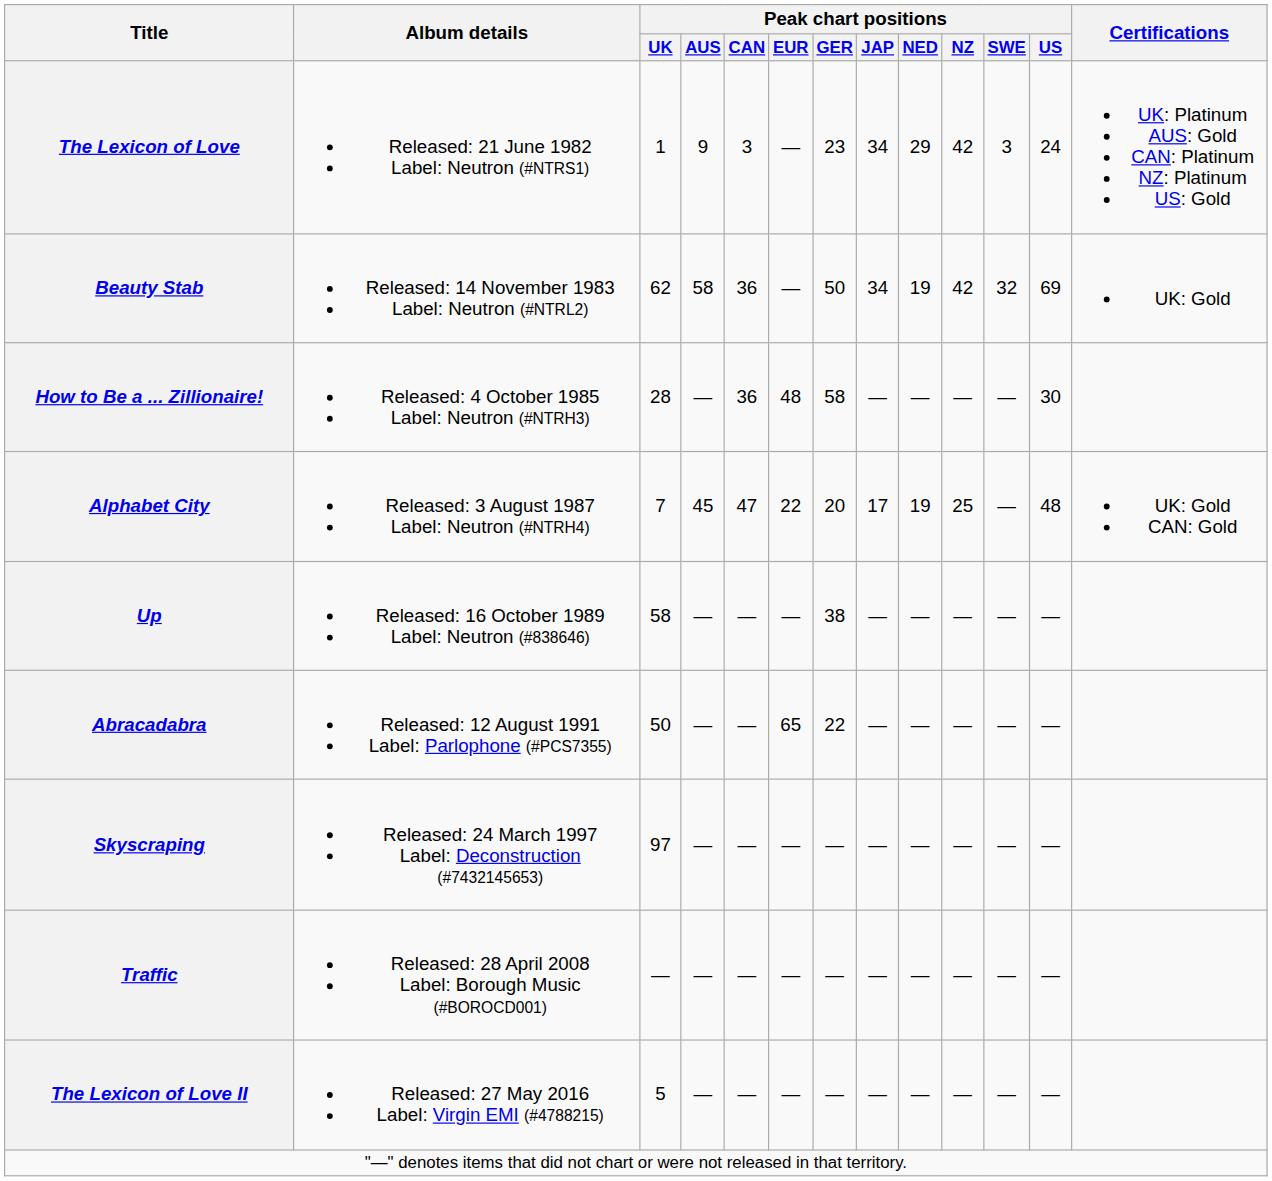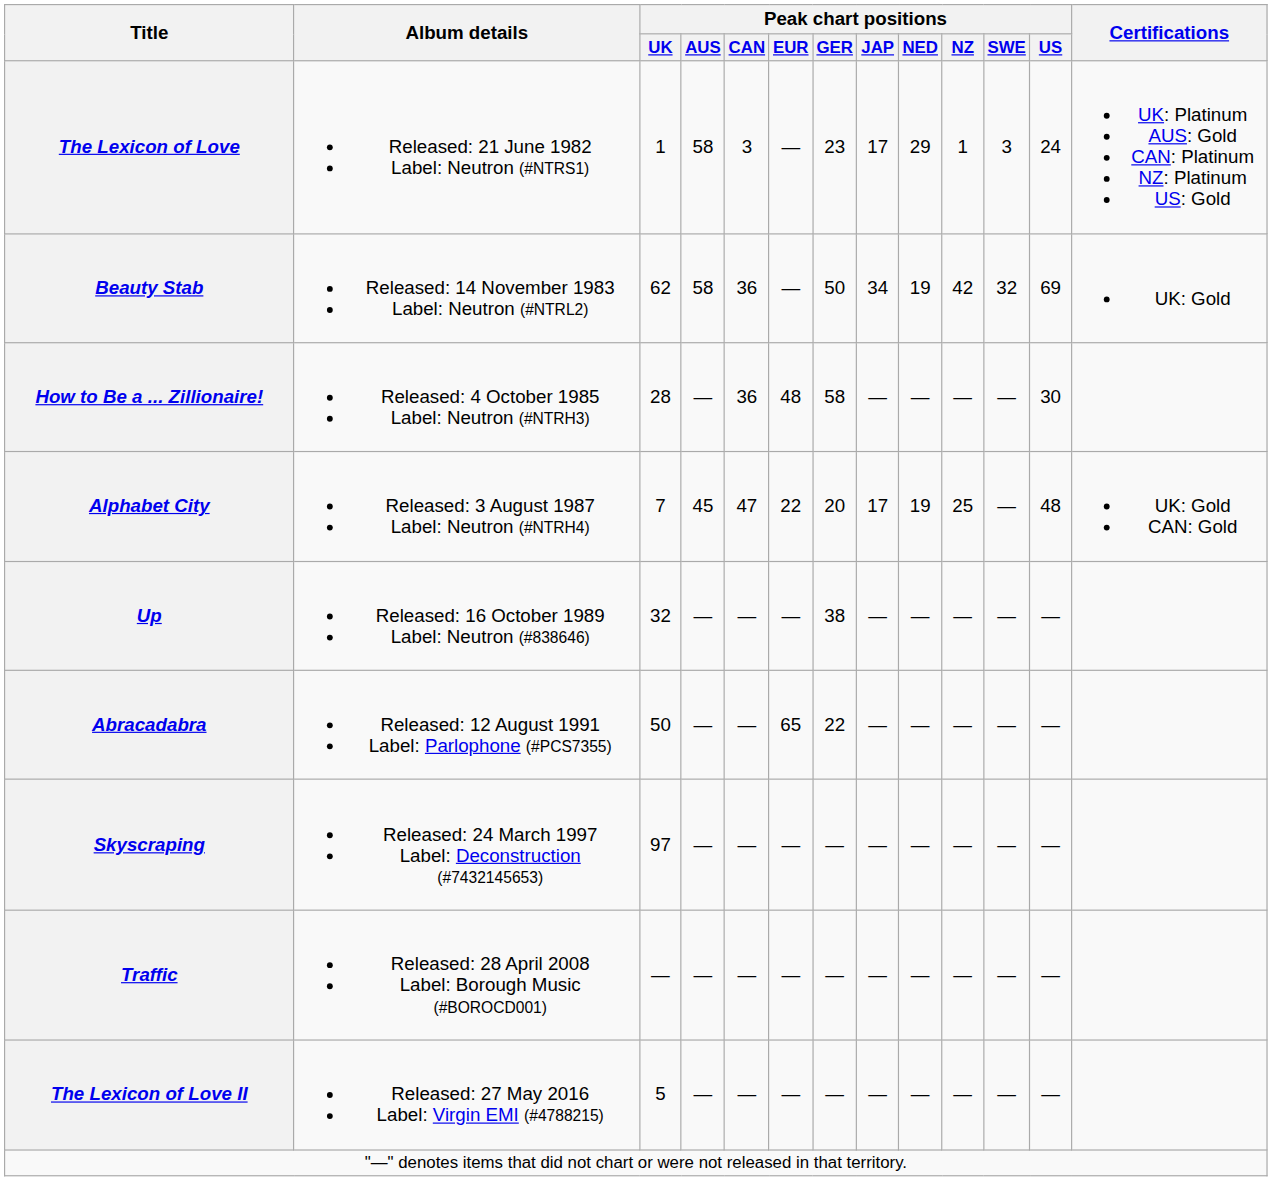 <table class="wikitable plainrowheaders" style="text-align:center;">
 <tr>
 <th scope="col" rowspan="2" style="width:15em;">Title</th>
 <th scope="col" rowspan="2" style="width:18em;">Album details</th>
 <th scope="col" colspan="10">Peak chart positions</th>
 <th scope="col" rowspan="2" style="width:10em;"><a href='#'>Certifications</a></th>
 </tr>
 <tr>
 <th style="width:2em;font-size:90%;"><a href='#'>UK</a><br></th>
 <th style="width:2em;font-size:90%;"><a href='#'>AUS</a><br></th>
 <th style="width:2em;font-size:90%;"><a href='#'>CAN</a><br></th>
 <th style="width:2em;font-size:90%;"><a href='#'>EUR</a><br></th>
 <th style="width:2em;font-size:90%;"><a href='#'>GER</a><br></th>
 <th style="width:2em;font-size:90%;"><a href='#'>JAP</a><br></th>
 <th style="width:2em;font-size:90%;"><a href='#'>NED</a><br></th>
 <th style="width:2em;font-size:90%;"><a href='#'>NZ</a><br></th>
 <th style="width:2em;font-size:90%;"><a href='#'>SWE</a><br></th>
 <th style="width:2em;font-size:90%;"><a href='#'>US</a><br></th>
 </tr>
 <tr>
 <th scope="row"><em><a href='#'>The Lexicon of Love</a></em></th>
 <td><br><ul><li>Released: 21 June 1982</li><li>Label: Neutron <small>(#NTRS1)</small></li></ul></td>
 <td>1</td>
-<td>9</td>
+<td>58</td>
 <td>3</td>
 <td>—</td>
 <td>23</td>
-<td>34</td>
+<td>17</td>
 <td>29</td>
-<td>42</td>
+<td>1</td>
 <td>3</td>
 <td>24</td>
 <td><br><ul><li><a href='#'>UK</a>: Platinum</li><li><a href='#'>AUS</a>: Gold</li><li><a href='#'>CAN</a>: Platinum</li><li><a href='#'>NZ</a>: Platinum</li><li><a href='#'>US</a>: Gold</li></ul></td>
 </tr>
 <tr>
 <th scope="row"><em><a href='#'>Beauty Stab</a></em></th>
 <td><br><ul><li>Released: 14 November 1983</li><li>Label: Neutron <small>(#NTRL2)</small></li></ul></td>
 <td>62</td>
 <td>58</td>
 <td>36</td>
 <td>—</td>
 <td>50</td>
 <td>34</td>
 <td>19</td>
 <td>42</td>
 <td>32</td>
 <td>69</td>
 <td><br><ul><li>UK: Gold</li></ul></td>
 </tr>
 <tr>
 <th scope="row"><em><a href='#'>How to Be a ... Zillionaire!</a></em></th>
 <td><br><ul><li>Released: 4 October 1985</li><li>Label: Neutron <small>(#NTRH3)</small></li></ul></td>
 <td>28</td>
 <td>—</td>
 <td>36</td>
 <td>48</td>
 <td>58</td>
 <td>—</td>
 <td>—</td>
 <td>—</td>
 <td>—</td>
 <td>30</td>
 <td></td>
 </tr>
 <tr>
 <th scope="row"><em><a href='#'>Alphabet City</a></em></th>
 <td><br><ul><li>Released: 3 August 1987</li><li>Label: Neutron <small>(#NTRH4)</small></li></ul></td>
 <td>7</td>
 <td>45</td>
 <td>47</td>
 <td>22</td>
 <td>20</td>
 <td>17</td>
 <td>19</td>
 <td>25</td>
 <td>—</td>
 <td>48</td>
 <td><br><ul><li>UK: Gold</li><li>CAN: Gold</li></ul></td>
 </tr>
 <tr>
 <th scope="row"><em><a href='#'>Up</a></em></th>
 <td><br><ul><li>Released: 16 October 1989</li><li>Label: Neutron <small>(#838646)</small></li></ul></td>
-<td>58</td>
+<td>32</td>
 <td>—</td>
 <td>—</td>
 <td>—</td>
 <td>38</td>
 <td>—</td>
 <td>—</td>
 <td>—</td>
 <td>—</td>
 <td>—</td>
 <td></td>
 </tr>
 <tr>
 <th scope="row"><em><a href='#'>Abracadabra</a></em></th>
 <td><br><ul><li>Released: 12 August 1991</li><li>Label: <a href='#'>Parlophone</a> <small>(#PCS7355)</small></li></ul></td>
 <td>50</td>
 <td>—</td>
 <td>—</td>
 <td>65</td>
 <td>22</td>
 <td>—</td>
 <td>—</td>
 <td>—</td>
 <td>—</td>
 <td>—</td>
 <td></td>
 </tr>
 <tr>
 <th scope="row"><em><a href='#'>Skyscraping</a></em></th>
 <td><br><ul><li>Released: 24 March 1997</li><li>Label: <a href='#'>Deconstruction</a> <small>(#7432145653)</small></li></ul></td>
 <td>97</td>
 <td>—</td>
 <td>—</td>
 <td>—</td>
 <td>—</td>
 <td>—</td>
 <td>—</td>
 <td>—</td>
 <td>—</td>
 <td>—</td>
 <td></td>
 </tr>
 <tr>
 <th scope="row"><em><a href='#'>Traffic</a></em></th>
 <td><br><ul><li>Released: 28 April 2008</li><li>Label: Borough Music <small>(#BOROCD001)</small></li></ul></td>
 <td>—</td>
 <td>—</td>
 <td>—</td>
 <td>—</td>
 <td>—</td>
 <td>—</td>
 <td>—</td>
 <td>—</td>
 <td>—</td>
 <td>—</td>
 <td></td>
 </tr>
 <tr>
 <th scope="row"><em><a href='#'>The Lexicon of Love II</a></em></th>
 <td><br><ul><li>Released: 27 May 2016</li><li>Label: <a href='#'>Virgin EMI</a> <small>(#4788215)</small></li></ul></td>
 <td>5</td>
 <td>—</td>
 <td>—</td>
 <td>—</td>
 <td>—</td>
 <td>—</td>
 <td>—</td>
 <td>—</td>
 <td>—</td>
 <td>—</td>
 <td></td>
 </tr>
 <tr>
 <td align="center" colspan="15" style="font-size:90%">"—" denotes items that did not chart or were not released in that territory.</td>
 </tr>
 </table>
